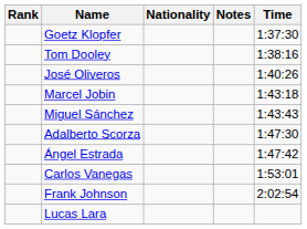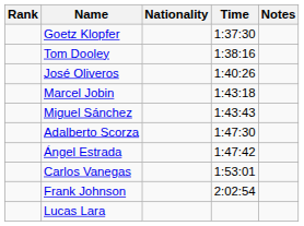 <table class="wikitable sortable" style="text-align:center">
 <tr>
 <th>Rank</th>
 <th>Name</th>
 <th>Nationality</th>
+<th>Time</th>
 <th>Notes</th>
-<th>Time</th>
 </tr>
 <tr>
 <td></td>
 <td align=left><a href='#'>Goetz Klopfer</a></td>
 <td align=left></td>
+<td>1:37:30</td>
 <td></td>
-<td>1:37:30</td>
 </tr>
 <tr>
 <td></td>
 <td align=left><a href='#'>Tom Dooley</a></td>
 <td align=left></td>
+<td>1:38:16</td>
 <td></td>
-<td>1:38:16</td>
 </tr>
 <tr>
 <td></td>
 <td align=left><a href='#'>José Oliveros</a></td>
 <td align=left></td>
+<td>1:40:26</td>
 <td></td>
-<td>1:40:26</td>
 </tr>
 <tr>
 <td></td>
 <td align=left><a href='#'>Marcel Jobin</a></td>
 <td align=left></td>
+<td>1:43:18</td>
 <td></td>
-<td>1:43:18</td>
 </tr>
 <tr>
 <td></td>
 <td align=left><a href='#'>Miguel Sánchez</a></td>
 <td align=left></td>
+<td>1:43:43</td>
 <td></td>
-<td>1:43:43</td>
 </tr>
 <tr>
 <td></td>
 <td align=left><a href='#'>Adalberto Scorza</a></td>
 <td align=left></td>
+<td>1:47:30</td>
 <td></td>
-<td>1:47:30</td>
 </tr>
 <tr>
 <td></td>
 <td align=left><a href='#'>Ángel Estrada</a></td>
 <td align=left></td>
+<td>1:47:42</td>
 <td></td>
-<td>1:47:42</td>
 </tr>
 <tr>
 <td></td>
 <td align=left><a href='#'>Carlos Vanegas</a></td>
 <td align=left></td>
+<td>1:53:01</td>
 <td></td>
-<td>1:53:01</td>
 </tr>
 <tr>
 <td></td>
 <td align=left><a href='#'>Frank Johnson</a></td>
 <td align=left></td>
+<td>2:02:54</td>
 <td></td>
-<td>2:02:54</td>
 </tr>
 <tr>
 <td></td>
 <td align=left><a href='#'>Lucas Lara</a></td>
 <td align=left></td>
 <td></td>
 <td></td>
 </tr>
 </table>
